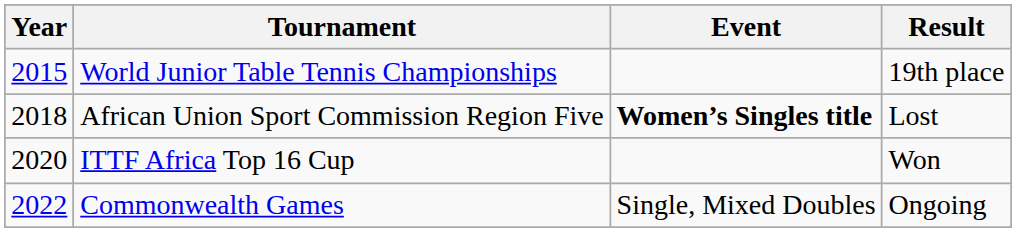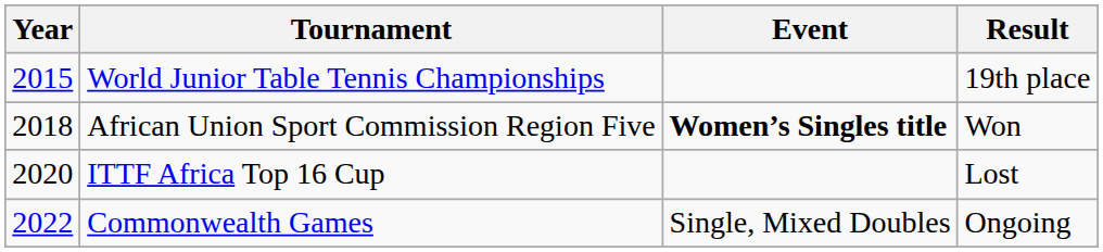 <table class="wikitable">
 <tr>
 <th>Year</th>
 <th>Tournament</th>
 <th>Event</th>
 <th>Result</th>
 </tr>
 <tr>
 <td><a href='#'>2015</a></td>
 <td><a href='#'>World Junior Table Tennis Championships</a></td>
 <td></td>
 <td>19th place</td>
 </tr>
 <tr>
 <td>2018</td>
 <td>African Union Sport Commission Region Five</td>
 <td><strong>Women’s Singles title</strong></td>
-<td>Lost</td>
+<td>Won</td>
 </tr>
 <tr>
 <td>2020</td>
 <td><a href='#'>ITTF Africa</a> Top 16 Cup</td>
 <td></td>
-<td>Won</td>
+<td>Lost</td>
 </tr>
 <tr>
 <td><a href='#'>2022</a></td>
 <td><a href='#'>Commonwealth Games</a></td>
 <td>Single, Mixed Doubles</td>
 <td>Ongoing</td>
 </tr>
 </table>
